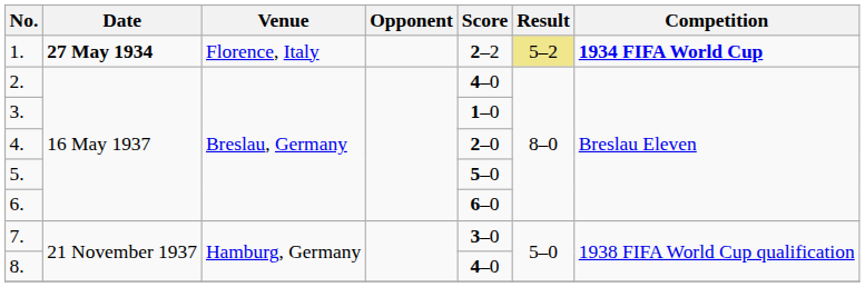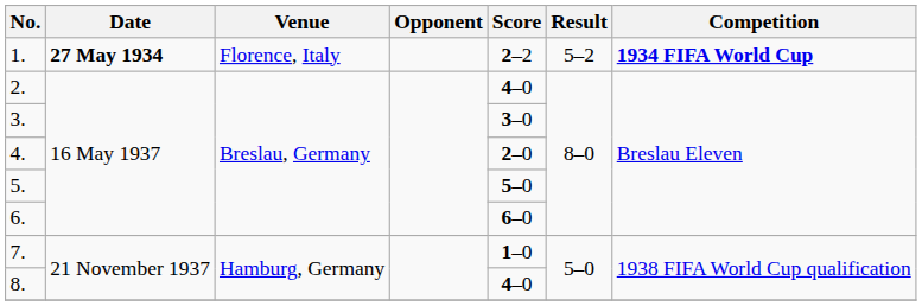 <table class="wikitable">
 <tr>
 <th>No.</th>
 <th>Date</th>
 <th>Venue</th>
 <th>Opponent</th>
 <th>Score</th>
 <th>Result</th>
 <th>Competition</th>
 </tr>
 <tr>
 <td>1.</td>
 <td><strong>27 May 1934</strong></td>
 <td><a href='#'>Florence</a>, <a href='#'>Italy</a></td>
 <td></td>
 <td align=center><strong>2</strong>–2</td>
-<td align=center style="background: khaki;">5–2</td>
+<td align=center>5–2</td>
 <td><strong><a href='#'>1934 FIFA World Cup</a></strong></td>
 </tr>
 <tr>
 <td>2.</td>
 <td rowspan=5>16 May 1937</td>
 <td rowspan=5><a href='#'>Breslau</a>, <a href='#'>Germany</a></td>
 <td rowspan=5></td>
 <td align=center><strong>4</strong>–0</td>
 <td rowspan=5 align=center>8–0</td>
 <td rowspan=5><a href='#'>Breslau Eleven</a></td>
 </tr>
 <tr>
 <td>3.</td>
-<td align=center><strong>1</strong>–0</td>
+<td align=center><strong>3</strong>–0</td>
 </tr>
 <tr>
 <td>4.</td>
 <td align=center><strong>2</strong>–0</td>
 </tr>
 <tr>
 <td>5.</td>
 <td align=center><strong>5</strong>–0</td>
 </tr>
 <tr>
 <td>6.</td>
 <td align=center><strong>6</strong>–0</td>
 </tr>
 <tr>
 <td>7.</td>
 <td rowspan=2>21 November 1937</td>
 <td rowspan=2><a href='#'>Hamburg</a>, Germany</td>
 <td rowspan=2></td>
-<td align=center><strong>3</strong>–0</td>
+<td align=center><strong>1</strong>–0</td>
 <td rowspan=2 align=center>5–0</td>
 <td rowspan=2><a href='#'>1938 FIFA World Cup qualification</a></td>
 </tr>
 <tr>
 <td>8.</td>
 <td align=center><strong>4</strong>–0</td>
 </tr>
 <tr>
 </tr>
 </table>
